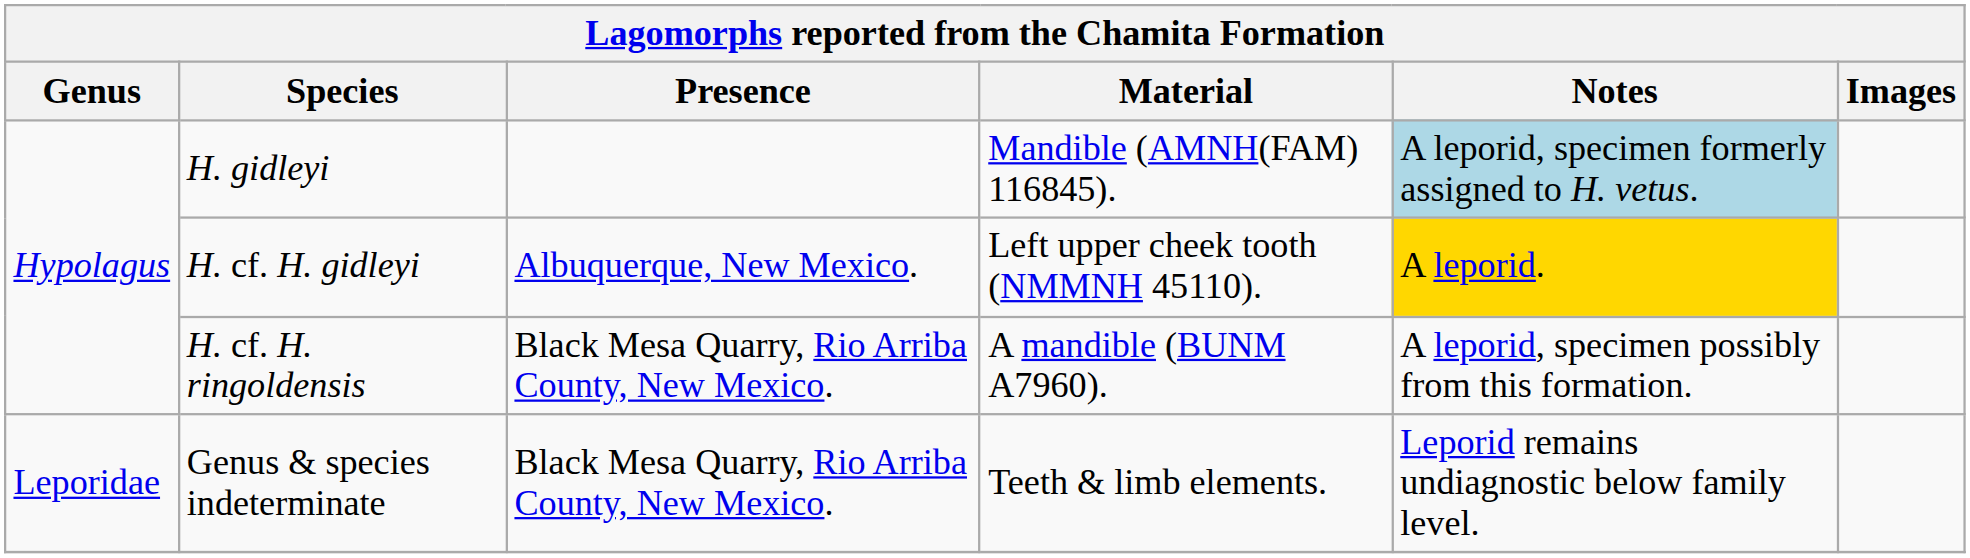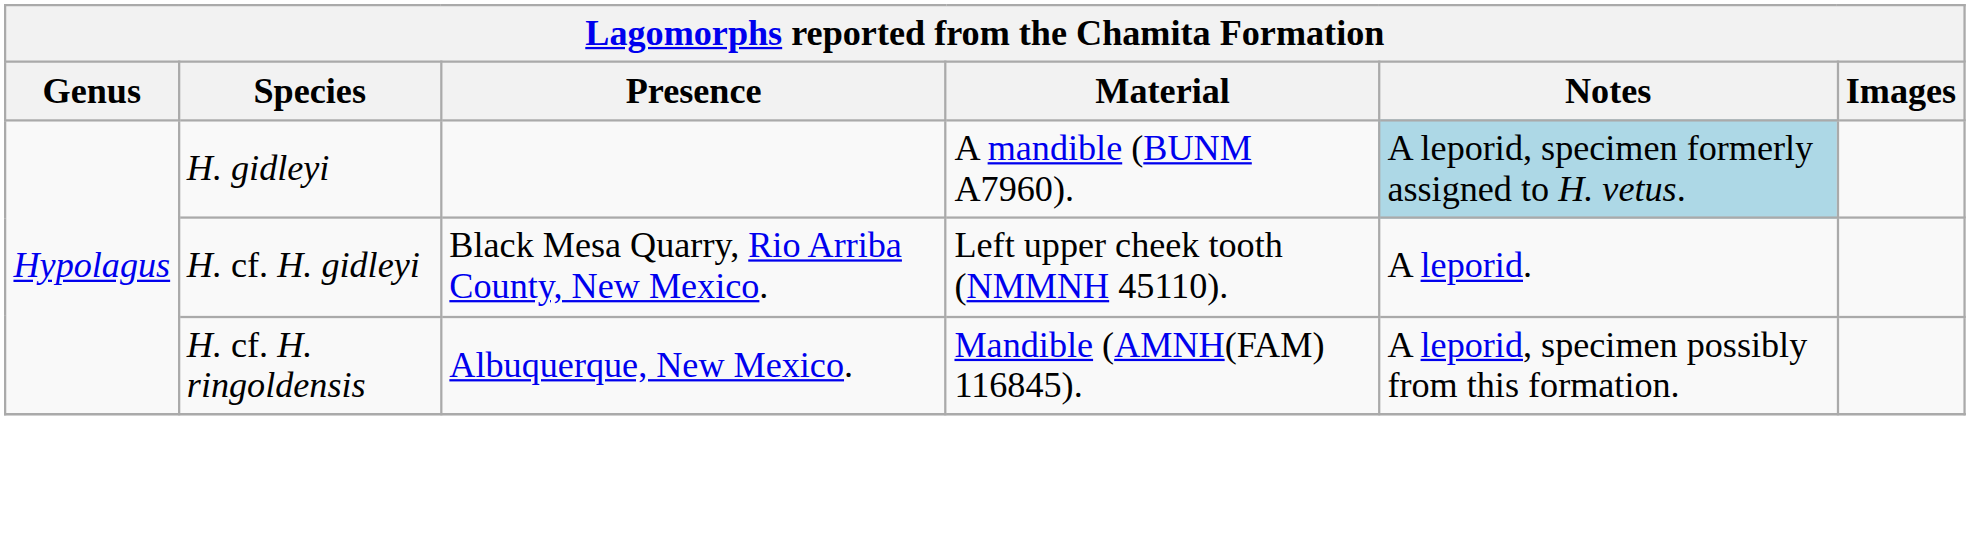 <table class="wikitable" align="center">
 <tr>
 <th colspan="6" align="center"><strong><a href='#'>Lagomorphs</a> reported from the Chamita Formation</strong></th>
 </tr>
 <tr>
 <th>Genus</th>
 <th>Species</th>
 <th>Presence</th>
 <th><strong>Material</strong></th>
 <th>Notes</th>
 <th>Images</th>
 </tr>
 <tr>
 <td rowspan="3"><em><a href='#'>Hypolagus</a></em></td>
 <td><em>H. gidleyi</em></td>
 <td></td>
-<td><a href='#'>Mandible</a> (<a href='#'>AMNH</a>(FAM) 116845).</td>
+<td>A <a href='#'>mandible</a> (<a href='#'>BUNM</a> A7960).</td>
 <td style="background: lightblue;">A leporid, specimen formerly assigned to <em>H. vetus</em>.</td>
 <td></td>
 </tr>
 <tr>
 <td><em>H.</em> cf. <em>H. gidleyi</em></td>
-<td><a href='#'>Albuquerque, New Mexico</a>.</td>
+<td>Black Mesa Quarry, <a href='#'>Rio Arriba County, New Mexico</a>.</td>
 <td>Left upper cheek tooth (<a href='#'>NMMNH</a>  45110).</td>
-<td style="background: gold;">A <a href='#'>leporid</a>.</td>
+<td>A <a href='#'>leporid</a>.</td>
 <td></td>
 </tr>
 <tr>
 <td><em>H.</em> cf. <em>H. ringoldensis</em></td>
-<td>Black Mesa Quarry, <a href='#'>Rio Arriba County, New Mexico</a>.</td>
-<td>A <a href='#'>mandible</a> (<a href='#'>BUNM</a> A7960).</td>
+<td><a href='#'>Albuquerque, New Mexico</a>.</td>
+<td><a href='#'>Mandible</a> (<a href='#'>AMNH</a>(FAM) 116845).</td>
 <td>A <a href='#'>leporid</a>, specimen possibly from this formation.</td>
-<td></td>
-</tr>
-<tr>
-<td><a href='#'>Leporidae</a></td>
-<td>Genus & species indeterminate</td>
-<td>Black Mesa Quarry, <a href='#'>Rio Arriba County, New Mexico</a>.</td>
-<td>Teeth & limb elements.</td>
-<td><a href='#'>Leporid</a> remains undiagnostic below family level.</td>
 <td></td>
 </tr>
 <tr>
 </tr>
 </table>
